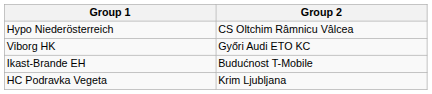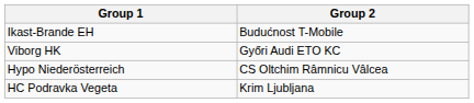 <table class="wikitable" width=50%>
 <tr>
 <th width=50%>Group 1</th>
 <th width=50%>Group 2</th>
 </tr>
 <tr>
-<td>Hypo Niederösterreich</td>
-<td>CS Oltchim Râmnicu Vâlcea</td>
+<td>Ikast-Brande EH</td>
+<td>Budućnost T-Mobile</td>
 </tr>
 <tr>
 <td>Viborg HK</td>
 <td>Győri Audi ETO KC</td>
 </tr>
 <tr>
-<td>Ikast-Brande EH</td>
-<td>Budućnost T-Mobile</td>
+<td>Hypo Niederösterreich</td>
+<td>CS Oltchim Râmnicu Vâlcea</td>
 </tr>
 <tr>
 <td>HC Podravka Vegeta</td>
 <td>Krim Ljubljana</td>
 </tr>
 </table>
